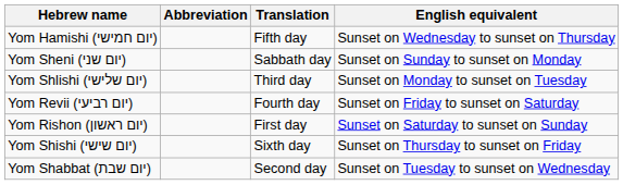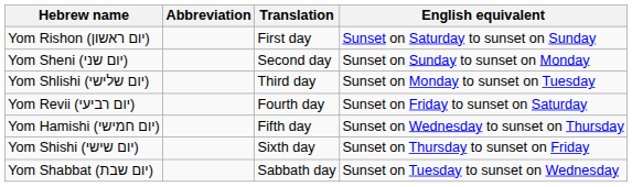 <table class="wikitable">
 <tr>
 <th>Hebrew name</th>
 <th>Abbreviation</th>
 <th>Translation</th>
 <th>English equivalent</th>
 </tr>
 <tr>
-<td>Yom Hamishi (יום חמישי)</td>
+<td>Yom Rishon (יום ראשון)</td>
 <td></td>
-<td>Fifth day</td>
-<td>Sunset on <a href='#'>Wednesday</a> to sunset on <a href='#'>Thursday</a></td>
+<td>First day</td>
+<td><a href='#'>Sunset</a> on <a href='#'>Saturday</a> to sunset on <a href='#'>Sunday</a></td>
 </tr>
 <tr>
 <td>Yom Sheni (יום שני)</td>
 <td></td>
-<td>Sabbath day</td>
+<td>Second day</td>
 <td>Sunset on <a href='#'>Sunday</a> to sunset on <a href='#'>Monday</a></td>
 </tr>
 <tr>
 <td>Yom Shlishi (יום שלישי)</td>
 <td></td>
 <td>Third day</td>
 <td>Sunset on <a href='#'>Monday</a> to sunset on <a href='#'>Tuesday</a></td>
 </tr>
 <tr>
 <td>Yom Revii (יום רביעי)</td>
 <td></td>
 <td>Fourth day</td>
 <td>Sunset on <a href='#'>Friday</a> to sunset on <a href='#'>Saturday</a></td>
 </tr>
 <tr>
-<td>Yom Rishon (יום ראשון)</td>
+<td>Yom Hamishi (יום חמישי)</td>
 <td></td>
-<td>First day</td>
-<td><a href='#'>Sunset</a> on <a href='#'>Saturday</a> to sunset on <a href='#'>Sunday</a></td>
+<td>Fifth day</td>
+<td>Sunset on <a href='#'>Wednesday</a> to sunset on <a href='#'>Thursday</a></td>
 </tr>
 <tr>
 <td>Yom Shishi (יום שישי)</td>
 <td></td>
 <td>Sixth day</td>
 <td>Sunset on <a href='#'>Thursday</a> to sunset on <a href='#'>Friday</a></td>
 </tr>
 <tr>
 <td>Yom Shabbat (יום שבת)</td>
 <td></td>
-<td>Second day</td>
+<td>Sabbath day</td>
 <td>Sunset on <a href='#'>Tuesday</a> to sunset on <a href='#'>Wednesday</a></td>
 </tr>
 </table>
